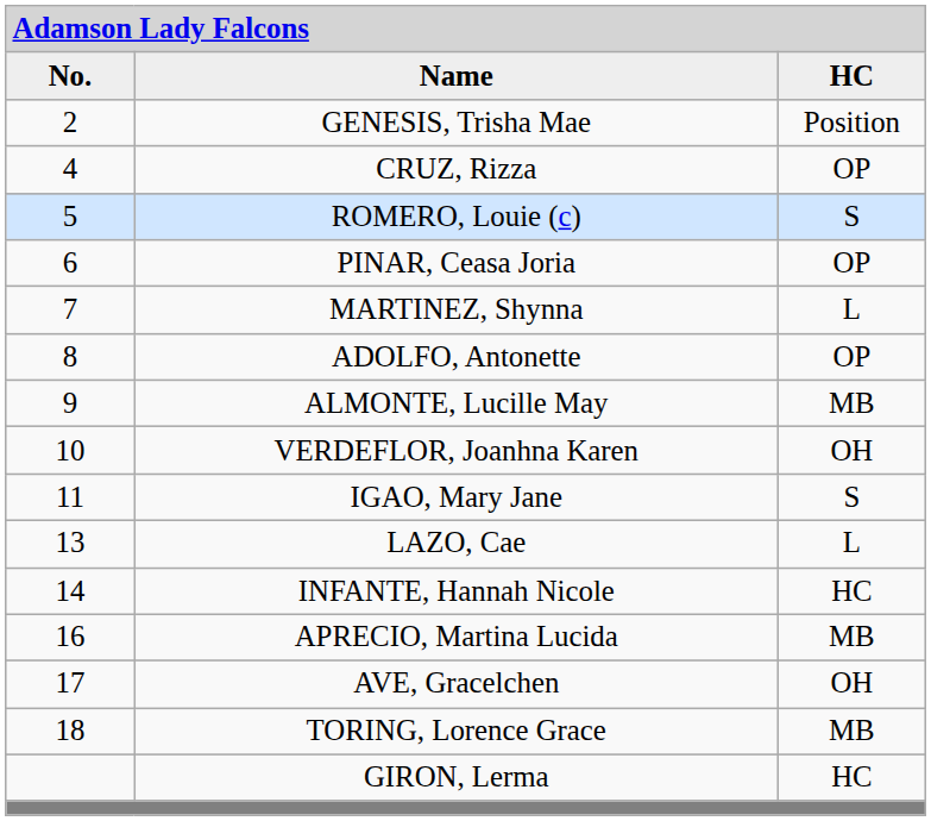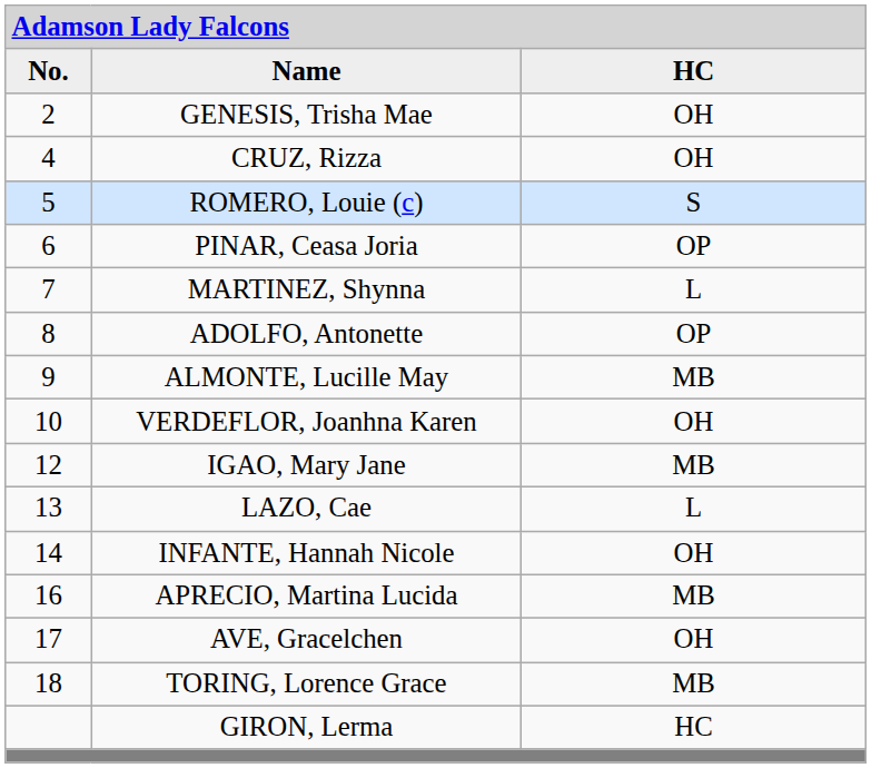 <table class='wikitable mw-collapsible mw-collapsed' border=" none" style="text-align: center; width: 500px">
 <tr>
 <th style="background:#D4D4D4; text-align:left;" colspan=3><a href='#'>Adamson Lady Falcons</a></th>
 </tr>
 <tr style="background:#EEEEEE; font-weight:bold;">
 <td width=10%>No.</td>
 <td width=50%>Name</td>
 <td>HC</td>
 </tr>
 <tr>
 <td>2</td>
 <td>GENESIS, Trisha Mae</td>
-<td width=10%>Position</td>
+<td>OH</td>
 </tr>
 <tr>
 <td>4</td>
 <td>CRUZ, Rizza</td>
-<td>OP</td>
+<td>OH</td>
 </tr>
 <tr style="background:#D0E6FF;">
 <td>5</td>
 <td>ROMERO, Louie (<a href='#'>c</a>)</td>
 <td>S</td>
 </tr>
 <tr>
 <td>6</td>
 <td>PINAR, Ceasa Joria</td>
 <td>OP</td>
 </tr>
 <tr>
 <td>7</td>
 <td>MARTINEZ, Shynna</td>
 <td>L</td>
 </tr>
 <tr>
 <td>8</td>
 <td>ADOLFO, Antonette</td>
 <td>OP</td>
 </tr>
 <tr>
 <td>9</td>
 <td>ALMONTE, Lucille May</td>
 <td>MB</td>
 </tr>
 <tr>
 <td>10</td>
 <td>VERDEFLOR, Joanhna Karen</td>
 <td>OH</td>
 </tr>
 <tr>
-<td>11</td>
+<td>12</td>
 <td>IGAO, Mary Jane</td>
-<td>S</td>
+<td>MB</td>
 </tr>
 <tr>
 <td>13</td>
 <td>LAZO, Cae</td>
 <td>L</td>
 </tr>
 <tr>
 <td>14</td>
 <td>INFANTE, Hannah Nicole</td>
-<td>HC</td>
+<td>OH</td>
 </tr>
 <tr>
 <td>16</td>
 <td>APRECIO, Martina Lucida</td>
 <td>MB</td>
 </tr>
 <tr>
 <td>17</td>
 <td>AVE, Gracelchen</td>
 <td>OH</td>
 </tr>
 <tr>
 <td>18</td>
 <td>TORING, Lorence Grace</td>
 <td>MB</td>
 </tr>
 <tr>
 <td></td>
 <td>GIRON, Lerma</td>
 <td>HC</td>
 </tr>
 <tr>
 <th style='background: grey;' colspan=3></th>
 </tr>
 </table>
